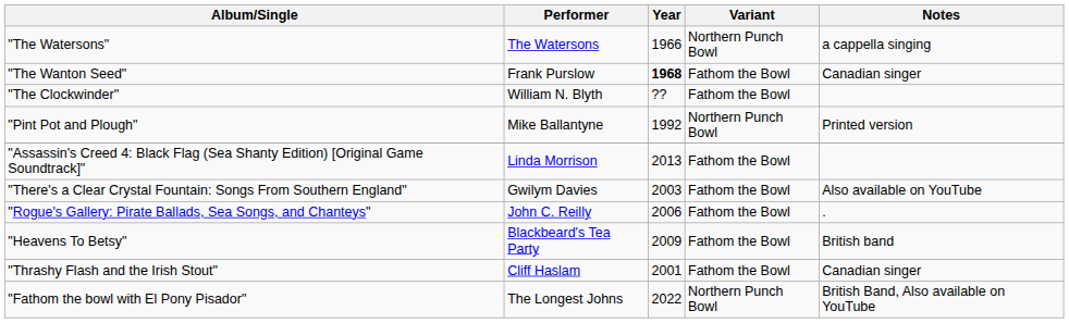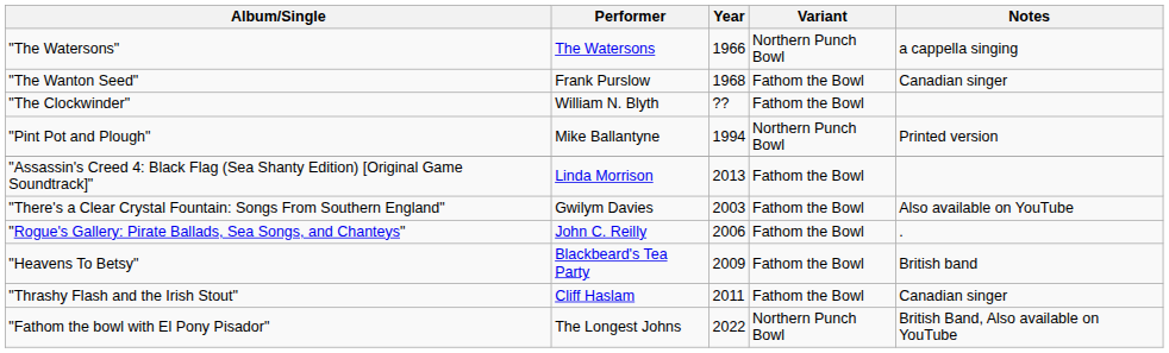 <table class="wikitable">
 <tr>
 <th>Album/Single</th>
 <th>Performer</th>
 <th>Year</th>
 <th>Variant</th>
 <th>Notes</th>
 </tr>
 <tr>
 <td>"The Watersons"</td>
 <td><a href='#'>The Watersons</a></td>
 <td>1966</td>
 <td>Northern Punch Bowl</td>
 <td>a cappella singing</td>
 </tr>
 <tr>
 <td>"The Wanton Seed"</td>
 <td>Frank Purslow</td>
-<td><strong>1968</strong></td>
+<td>1968</td>
 <td>Fathom the Bowl</td>
 <td>Canadian singer</td>
 </tr>
 <tr>
 <td>"The Clockwinder"</td>
 <td>William N. Blyth</td>
 <td>??</td>
 <td>Fathom the Bowl</td>
 <td></td>
 </tr>
 <tr>
 <td>"Pint Pot and Plough"</td>
 <td>Mike Ballantyne</td>
-<td>1992</td>
+<td>1994</td>
 <td>Northern Punch Bowl</td>
 <td>Printed version</td>
 </tr>
 <tr>
 </tr>
 <tr "The Punch Bowl" || >
 </tr>
 <tr>
 <td>"Assassin's Creed 4: Black Flag (Sea Shanty Edition) [Original Game Soundtrack]"</td>
 <td><a href='#'>Linda Morrison</a></td>
 <td>2013</td>
 <td>Fathom the Bowl</td>
 <td></td>
 </tr>
 <tr>
 <td>"There's a Clear Crystal Fountain: Songs From Southern England"</td>
 <td>Gwilym Davies</td>
 <td>2003</td>
 <td>Fathom the Bowl</td>
 <td>Also available on YouTube</td>
 </tr>
 <tr>
 <td>"<a href='#'>Rogue's Gallery: Pirate Ballads, Sea Songs, and Chanteys</a>"</td>
 <td><a href='#'>John C. Reilly</a></td>
 <td>2006</td>
 <td>Fathom the Bowl</td>
 <td>.</td>
 </tr>
 <tr>
 <td>"Heavens To Betsy"</td>
 <td><a href='#'>Blackbeard's Tea Party</a></td>
 <td>2009</td>
 <td>Fathom the Bowl</td>
 <td>British band</td>
 </tr>
 <tr>
 <td>"Thrashy Flash and the Irish Stout"</td>
 <td><a href='#'>Cliff Haslam</a></td>
-<td>2001</td>
+<td>2011</td>
 <td>Fathom the Bowl</td>
 <td>Canadian singer</td>
 </tr>
 <tr>
 <td>"Fathom the bowl with El Pony Pisador"</td>
 <td>The Longest Johns</td>
 <td>2022</td>
 <td>Northern Punch Bowl</td>
 <td>British Band, Also available on YouTube</td>
 </tr>
 </table>
